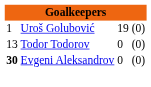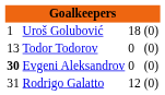 <table class="toccolours" border="0" cellpadding="2" cellspacing="0" align="left" style="margin:0.5em;">
 <tr>
 <th colspan="4" align="center" bgcolor="#ee6611"><span>Goalkeepers</span></th>
 </tr>
 <tr>
 <td>1</td>
 <td> <a href='#'>Uroš Golubović</a></td>
-<td>19</td>
+<td>18</td>
 <td>(0)</td>
 </tr>
 <tr>
 <td>13</td>
 <td> <a href='#'>Todor Todorov</a></td>
 <td>0</td>
 <td>(0)</td>
 </tr>
 <tr>
 <td><strong>30</strong></td>
 <td> <a href='#'>Evgeni Aleksandrov</a></td>
 <td>0</td>
 <td>(0)</td>
 </tr>
 <tr>
+<td>31</td>
+<td> <a href='#'>Rodrigo Galatto</a></td>
+<td>12</td>
+<td>(0)</td>
+</tr>
+<tr>
 </tr>
 </table>
